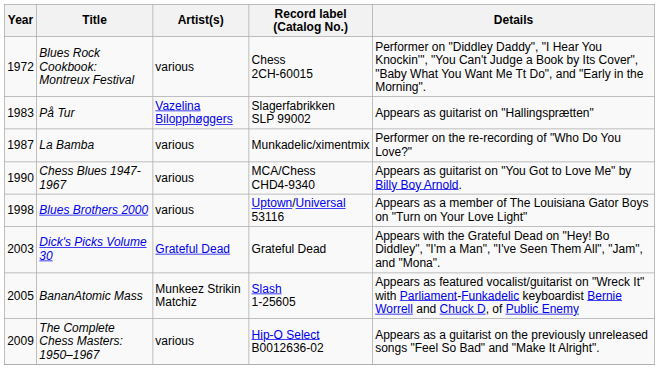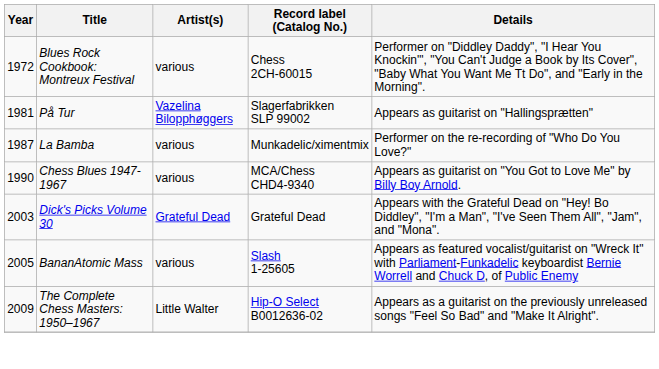 <table class="wikitable">
 <tr>
 <th>Year</th>
 <th>Title</th>
 <th>Artist(s)</th>
 <th>Record label<br>(Catalog No.)</th>
 <th>Details</th>
 </tr>
 <tr>
 <td>1972</td>
 <td><em>Blues Rock Cookbook: Montreux Festival</em></td>
 <td>various</td>
 <td>Chess<br>2CH-60015</td>
 <td>Performer on "Diddley Daddy", "I Hear You Knockin'", "You Can't Judge a Book by Its Cover", "Baby What You Want Me Tt Do", and "Early in the Morning".</td>
 </tr>
 <tr>
-<td>1983</td>
+<td>1981</td>
 <td><em>På Tur</em></td>
 <td><a href='#'>Vazelina Bilopphøggers</a></td>
 <td>Slagerfabrikken<br>SLP 99002</td>
 <td>Appears as guitarist on  "Hallingsprætten"</td>
 </tr>
 <tr>
 <td>1987</td>
 <td><em>La Bamba</em></td>
 <td>various</td>
 <td>Munkadelic/ximentmix</td>
 <td>Performer on the re-recording of "Who Do You Love?"</td>
 </tr>
 <tr>
 <td>1990</td>
 <td><em>Chess Blues 1947-1967</em></td>
 <td>various</td>
 <td>MCA/Chess<br>CHD4-9340</td>
 <td>Appears as guitarist on "You Got to Love Me" by <a href='#'>Billy Boy Arnold</a>.</td>
 </tr>
 <tr>
-<td>1998</td>
-<td><em><a href='#'>Blues Brothers 2000</a></em></td>
-<td>various</td>
-<td><a href='#'>Uptown</a>/<a href='#'>Universal</a><br>53116</td>
-<td>Appears as a member of The Louisiana Gator Boys on "Turn on Your Love Light"</td>
-</tr>
-<tr>
 <td>2003</td>
 <td><em><a href='#'>Dick's Picks Volume 30</a></em></td>
 <td><a href='#'>Grateful Dead</a></td>
 <td>Grateful Dead</td>
 <td>Appears with the Grateful Dead on "Hey! Bo Diddley", "I'm a Man", "I've Seen Them All", "Jam", and "Mona".</td>
 </tr>
 <tr>
 <td>2005</td>
 <td><em>BananAtomic Mass</em></td>
-<td>Munkeez Strikin Matchiz</td>
+<td>various</td>
 <td><a href='#'>Slash</a><br>1-25605</td>
 <td>Appears as featured vocalist/guitarist on "Wreck It" with <a href='#'>Parliament</a>-<a href='#'>Funkadelic</a> keyboardist <a href='#'>Bernie Worrell</a> and <a href='#'>Chuck D</a>, of <a href='#'>Public Enemy</a></td>
 </tr>
 <tr>
 <td>2009</td>
 <td><em>The Complete Chess Masters: 1950–1967</em></td>
-<td>various</td>
+<td>Little Walter</td>
 <td><a href='#'>Hip-O Select</a><br>B0012636-02</td>
 <td>Appears as a guitarist on the previously unreleased songs "Feel So Bad" and "Make It Alright".</td>
 </tr>
 <tr>
 </tr>
 </table>
